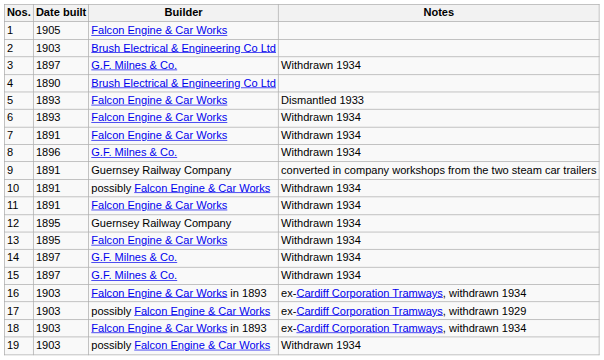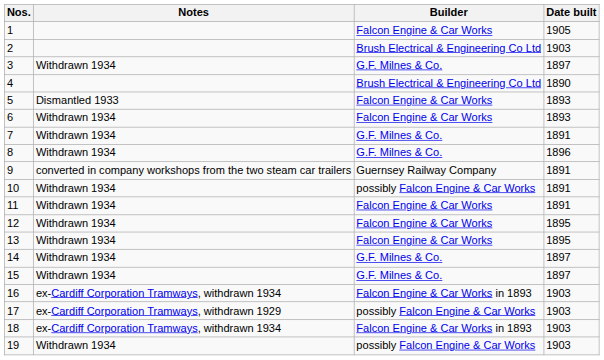 <table class="wikitable">
 <tr>
 <th>Nos.</th>
+<th>Notes</th>
+<th>Builder</th>
 <th>Date built</th>
-<th>Builder</th>
-<th>Notes</th>
 </tr>
 <tr>
 <td>1</td>
+<td></td>
+<td><a href='#'>Falcon Engine & Car Works</a></td>
 <td>1905</td>
-<td><a href='#'>Falcon Engine & Car Works</a></td>
-<td></td>
 </tr>
 <tr>
 <td>2</td>
+<td></td>
+<td><a href='#'>Brush Electrical & Engineering Co Ltd</a></td>
 <td>1903</td>
-<td><a href='#'>Brush Electrical & Engineering Co Ltd</a></td>
-<td></td>
 </tr>
 <tr>
 <td>3</td>
+<td>Withdrawn 1934</td>
+<td><a href='#'>G.F. Milnes & Co.</a></td>
 <td>1897</td>
-<td><a href='#'>G.F. Milnes & Co.</a></td>
-<td>Withdrawn 1934</td>
 </tr>
 <tr>
 <td>4</td>
+<td></td>
+<td><a href='#'>Brush Electrical & Engineering Co Ltd</a></td>
 <td>1890</td>
-<td><a href='#'>Brush Electrical & Engineering Co Ltd</a></td>
-<td></td>
 </tr>
 <tr>
 <td>5</td>
+<td>Dismantled 1933</td>
+<td><a href='#'>Falcon Engine & Car Works</a></td>
 <td>1893</td>
-<td><a href='#'>Falcon Engine & Car Works</a></td>
-<td>Dismantled 1933</td>
 </tr>
 <tr>
 <td>6</td>
+<td>Withdrawn 1934</td>
+<td><a href='#'>Falcon Engine & Car Works</a></td>
 <td>1893</td>
-<td><a href='#'>Falcon Engine & Car Works</a></td>
-<td>Withdrawn 1934</td>
 </tr>
 <tr>
 <td>7</td>
+<td>Withdrawn 1934</td>
+<td><a href='#'>G.F. Milnes & Co.</a></td>
 <td>1891</td>
-<td><a href='#'>Falcon Engine & Car Works</a></td>
-<td>Withdrawn 1934</td>
 </tr>
 <tr>
 <td>8</td>
+<td>Withdrawn 1934</td>
+<td><a href='#'>G.F. Milnes & Co.</a></td>
 <td>1896</td>
-<td><a href='#'>G.F. Milnes & Co.</a></td>
-<td>Withdrawn 1934</td>
 </tr>
 <tr>
 <td>9</td>
+<td>converted in company workshops from the two steam car trailers</td>
+<td>Guernsey Railway Company</td>
 <td>1891</td>
-<td>Guernsey Railway Company</td>
-<td>converted in company workshops from the two steam car trailers</td>
 </tr>
 <tr>
 <td>10</td>
+<td>Withdrawn 1934</td>
+<td>possibly <a href='#'>Falcon Engine & Car Works</a></td>
 <td>1891</td>
-<td>possibly <a href='#'>Falcon Engine & Car Works</a></td>
-<td>Withdrawn 1934</td>
 </tr>
 <tr>
 <td>11</td>
+<td>Withdrawn 1934</td>
+<td><a href='#'>Falcon Engine & Car Works</a></td>
 <td>1891</td>
-<td><a href='#'>Falcon Engine & Car Works</a></td>
-<td>Withdrawn 1934</td>
 </tr>
 <tr>
 <td>12</td>
+<td>Withdrawn 1934</td>
+<td><a href='#'>Falcon Engine & Car Works</a></td>
 <td>1895</td>
-<td>Guernsey Railway Company</td>
-<td>Withdrawn 1934</td>
 </tr>
 <tr>
 <td>13</td>
+<td>Withdrawn 1934</td>
+<td><a href='#'>Falcon Engine & Car Works</a></td>
 <td>1895</td>
-<td><a href='#'>Falcon Engine & Car Works</a></td>
-<td>Withdrawn 1934</td>
 </tr>
 <tr>
 <td>14</td>
+<td>Withdrawn 1934</td>
+<td><a href='#'>G.F. Milnes & Co.</a></td>
 <td>1897</td>
-<td><a href='#'>G.F. Milnes & Co.</a></td>
-<td>Withdrawn 1934</td>
 </tr>
 <tr>
 <td>15</td>
+<td>Withdrawn 1934</td>
+<td><a href='#'>G.F. Milnes & Co.</a></td>
 <td>1897</td>
-<td><a href='#'>G.F. Milnes & Co.</a></td>
-<td>Withdrawn 1934</td>
 </tr>
 <tr>
 <td>16</td>
+<td>ex-<a href='#'>Cardiff Corporation Tramways</a>, withdrawn 1934</td>
+<td><a href='#'>Falcon Engine & Car Works</a> in 1893</td>
 <td>1903</td>
-<td><a href='#'>Falcon Engine & Car Works</a> in 1893</td>
-<td>ex-<a href='#'>Cardiff Corporation Tramways</a>, withdrawn 1934</td>
 </tr>
 <tr>
 <td>17</td>
+<td>ex-<a href='#'>Cardiff Corporation Tramways</a>, withdrawn 1929</td>
+<td>possibly <a href='#'>Falcon Engine & Car Works</a></td>
 <td>1903</td>
-<td>possibly <a href='#'>Falcon Engine & Car Works</a></td>
-<td>ex-<a href='#'>Cardiff Corporation Tramways</a>, withdrawn 1929</td>
 </tr>
 <tr>
 <td>18</td>
+<td>ex-<a href='#'>Cardiff Corporation Tramways</a>, withdrawn 1934</td>
+<td><a href='#'>Falcon Engine & Car Works</a> in 1893</td>
 <td>1903</td>
-<td><a href='#'>Falcon Engine & Car Works</a> in 1893</td>
-<td>ex-<a href='#'>Cardiff Corporation Tramways</a>, withdrawn 1934</td>
 </tr>
 <tr>
 <td>19</td>
+<td>Withdrawn 1934</td>
+<td>possibly <a href='#'>Falcon Engine & Car Works</a></td>
 <td>1903</td>
-<td>possibly <a href='#'>Falcon Engine & Car Works</a></td>
-<td>Withdrawn 1934</td>
 </tr>
 </table>
